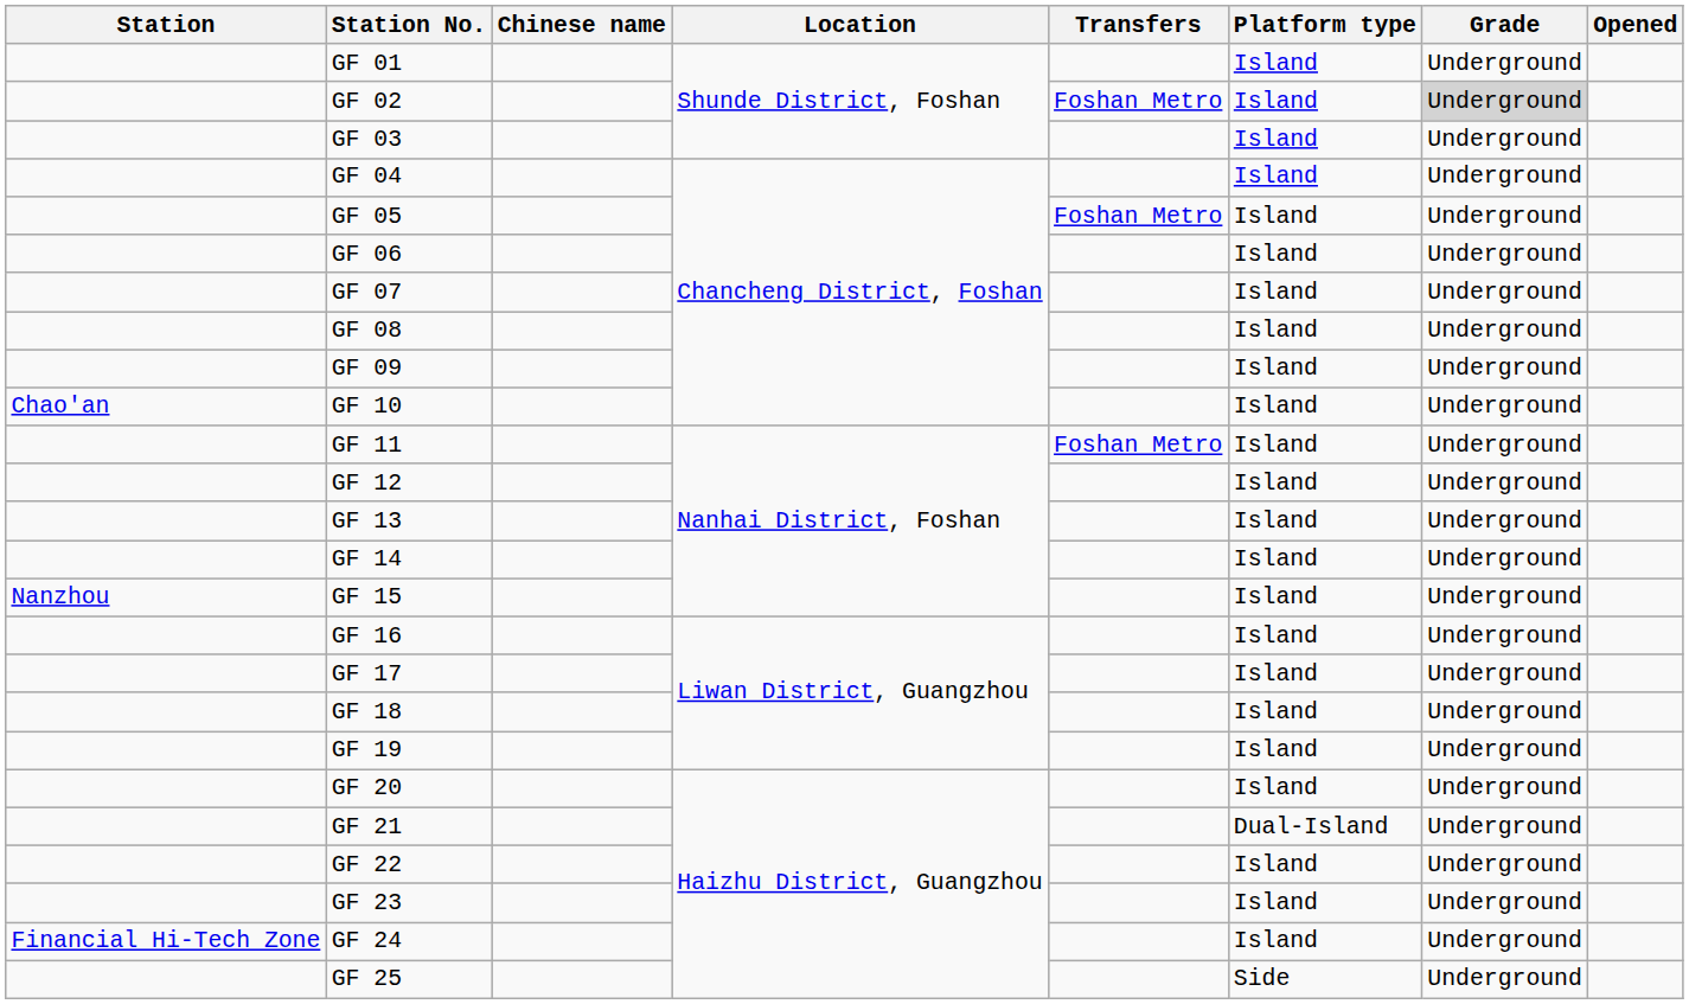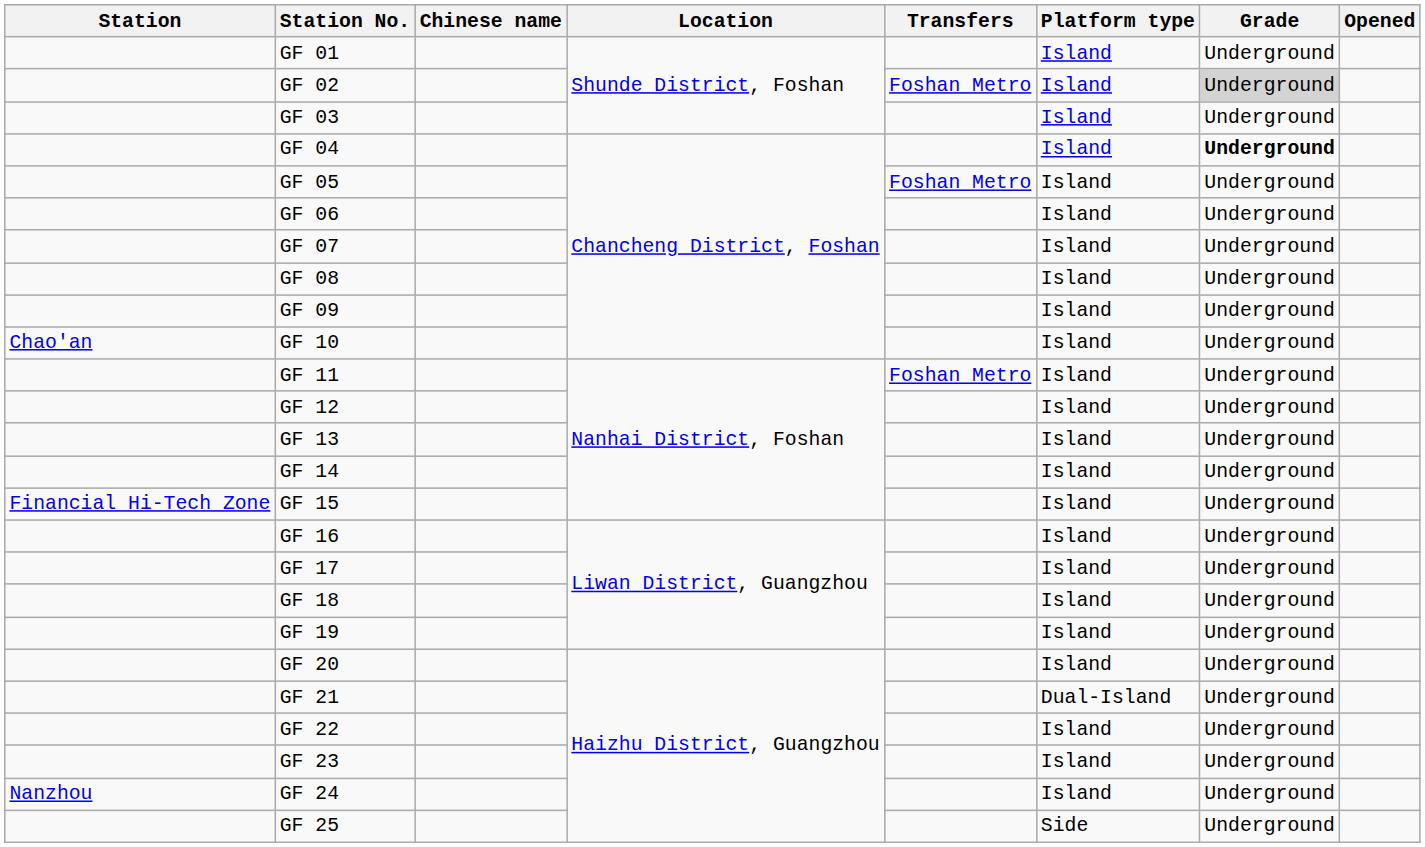 <table class="wikitable">
 <tr>
 <th>Station</th>
 <th>Station No.</th>
 <th>Chinese name</th>
 <th>Location</th>
 <th>Transfers</th>
 <th>Platform type</th>
 <th>Grade</th>
 <th>Opened</th>
 </tr>
 <tr>
 <td></td>
 <td>GF 01</td>
 <td></td>
 <td rowspan="3"><a href='#'>Shunde District</a>, Foshan</td>
 <td></td>
 <td><a href='#'>Island</a></td>
 <td>Underground</td>
 <td></td>
 </tr>
 <tr>
 <td></td>
 <td>GF 02</td>
 <td></td>
 <td><a href='#'>Foshan Metro</a> </td>
 <td><a href='#'>Island</a></td>
 <td style="background: lightgrey;">Underground</td>
 <td></td>
 </tr>
 <tr>
 <td></td>
 <td>GF 03</td>
 <td></td>
 <td></td>
 <td><a href='#'>Island</a></td>
 <td>Underground</td>
 <td></td>
 </tr>
 <tr>
 <td></td>
 <td>GF 04</td>
 <td></td>
 <td rowspan="7"><a href='#'>Chancheng District</a>, <a href='#'>Foshan</a></td>
 <td></td>
 <td><a href='#'>Island</a></td>
-<td>Underground</td>
+<td><strong>Underground</strong></td>
 <td></td>
 </tr>
 <tr>
 <td></td>
 <td>GF 05</td>
 <td></td>
 <td><a href='#'>Foshan Metro</a> </td>
 <td>Island</td>
 <td>Underground</td>
 <td></td>
 </tr>
 <tr>
 <td></td>
 <td>GF 06</td>
 <td></td>
 <td></td>
 <td>Island</td>
 <td>Underground</td>
 <td></td>
 </tr>
 <tr>
 <td></td>
 <td>GF 07</td>
 <td></td>
 <td></td>
 <td>Island</td>
 <td>Underground</td>
 <td></td>
 </tr>
 <tr>
 <td></td>
 <td>GF 08</td>
 <td></td>
 <td></td>
 <td>Island</td>
 <td>Underground</td>
 <td></td>
 </tr>
 <tr>
 <td></td>
 <td>GF 09</td>
 <td></td>
 <td></td>
 <td>Island</td>
 <td>Underground</td>
 <td></td>
 </tr>
 <tr>
 <td><a href='#'>Chao'an</a></td>
 <td>GF 10</td>
 <td></td>
 <td></td>
 <td>Island</td>
 <td>Underground</td>
 <td></td>
 </tr>
 <tr>
 <td></td>
 <td>GF 11</td>
 <td></td>
 <td rowspan="5"><a href='#'>Nanhai District</a>, Foshan</td>
 <td><a href='#'>Foshan Metro</a> </td>
 <td>Island</td>
 <td>Underground</td>
 <td></td>
 </tr>
 <tr>
 <td></td>
 <td>GF 12</td>
 <td></td>
 <td></td>
 <td>Island</td>
 <td>Underground</td>
 <td></td>
 </tr>
 <tr>
 <td></td>
 <td>GF 13</td>
 <td></td>
 <td></td>
 <td>Island</td>
 <td>Underground</td>
 <td></td>
 </tr>
 <tr>
 <td></td>
 <td>GF 14</td>
 <td></td>
 <td></td>
 <td>Island</td>
 <td>Underground</td>
 <td></td>
 </tr>
 <tr>
-<td><a href='#'>Nanzhou</a></td>
+<td><a href='#'>Financial Hi-Tech Zone</a></td>
 <td>GF 15</td>
 <td></td>
 <td></td>
 <td>Island</td>
 <td>Underground</td>
 <td></td>
 </tr>
 <tr>
 <td></td>
 <td>GF 16</td>
 <td></td>
 <td rowspan="4"><a href='#'>Liwan District</a>, Guangzhou</td>
 <td></td>
 <td>Island</td>
 <td>Underground</td>
 <td></td>
 </tr>
 <tr>
 <td></td>
 <td>GF 17</td>
 <td></td>
 <td></td>
 <td>Island</td>
 <td>Underground</td>
 <td></td>
 </tr>
 <tr>
 <td></td>
 <td>GF 18</td>
 <td></td>
 <td style="text-align: center"></td>
 <td>Island</td>
 <td>Underground</td>
 <td></td>
 </tr>
 <tr>
 <td></td>
 <td>GF 19</td>
 <td></td>
 <td></td>
 <td>Island</td>
 <td>Underground</td>
 <td></td>
 </tr>
 <tr>
 <td></td>
 <td>GF 20</td>
 <td></td>
 <td rowspan="6"><a href='#'>Haizhu District</a>, Guangzhou</td>
 <td style="text-align: center"></td>
 <td>Island</td>
 <td>Underground</td>
 <td></td>
 </tr>
 <tr>
 <td></td>
 <td>GF 21</td>
 <td></td>
 <td style="text-align: center"></td>
 <td>Dual-Island</td>
 <td>Underground</td>
 <td></td>
 </tr>
 <tr>
 <td></td>
 <td>GF 22</td>
 <td></td>
 <td style="text-align: center"></td>
 <td>Island</td>
 <td>Underground</td>
 <td></td>
 </tr>
 <tr>
 <td></td>
 <td>GF 23</td>
 <td></td>
 <td></td>
 <td>Island</td>
 <td>Underground</td>
 <td></td>
 </tr>
 <tr>
-<td><a href='#'>Financial Hi-Tech Zone</a></td>
+<td><a href='#'>Nanzhou</a></td>
 <td>GF 24</td>
 <td></td>
 <td style="text-align: center"></td>
 <td>Island</td>
 <td>Underground</td>
 <td></td>
 </tr>
 <tr>
 <td></td>
 <td>GF 25</td>
 <td></td>
 <td style="text-align: center"></td>
 <td>Side</td>
 <td>Underground</td>
 <td></td>
 </tr>
 </table>
